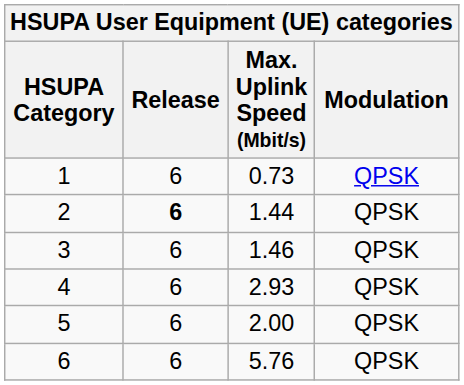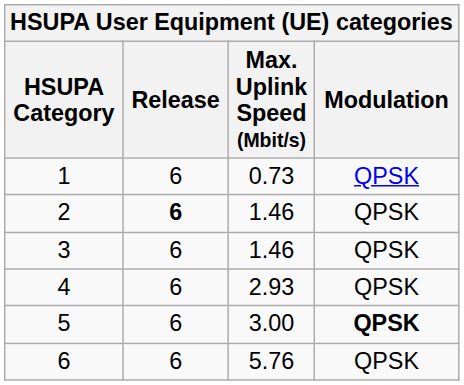 <table class="wikitable collapsible collapsed" style="text-align:center">
 <tr>
 <th colspan="4">HSUPA User Equipment (UE) categories</th>
 </tr>
 <tr>
 <th>HSUPA<br>Category</th>
 <th>Release</th>
 <th>Max.<br>Uplink<br>Speed<br><small>(Mbit/s)</small></th>
 <th>Modulation</th>
 </tr>
 <tr>
 <td>1</td>
 <td>6</td>
 <td>0.73</td>
 <td><a href='#'>QPSK</a></td>
 </tr>
 <tr>
 <td>2</td>
 <td><strong>6</strong></td>
-<td>1.44</td>
+<td>1.46</td>
 <td>QPSK</td>
 </tr>
 <tr>
 <td>3</td>
 <td>6</td>
 <td>1.46</td>
 <td>QPSK</td>
 </tr>
 <tr>
 <td>4</td>
 <td>6</td>
 <td>2.93</td>
 <td>QPSK</td>
 </tr>
 <tr>
 <td>5</td>
 <td>6</td>
-<td>2.00</td>
-<td>QPSK</td>
+<td>3.00</td>
+<td><strong>QPSK</strong></td>
 </tr>
 <tr>
 <td>6</td>
 <td>6</td>
 <td>5.76</td>
 <td>QPSK</td>
 </tr>
 </table>
